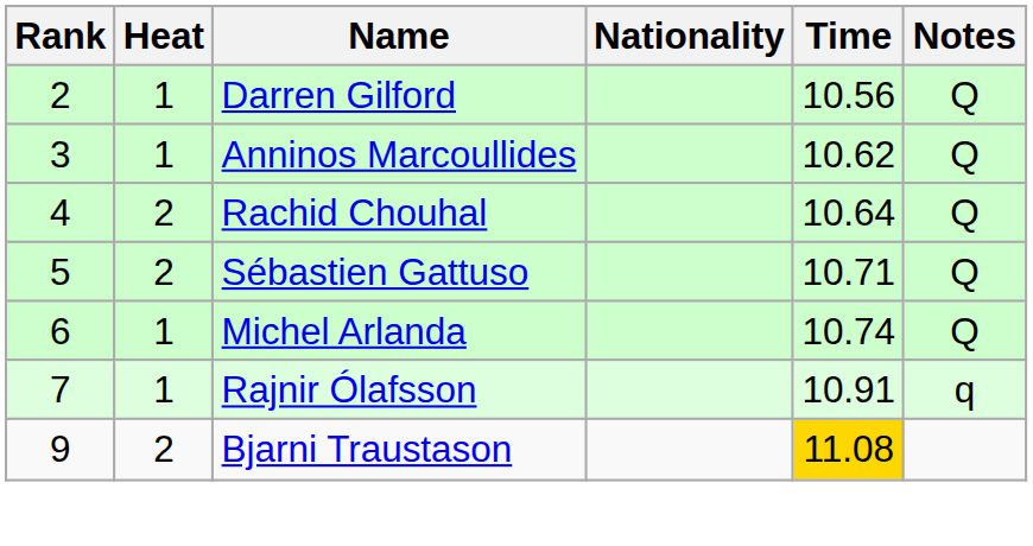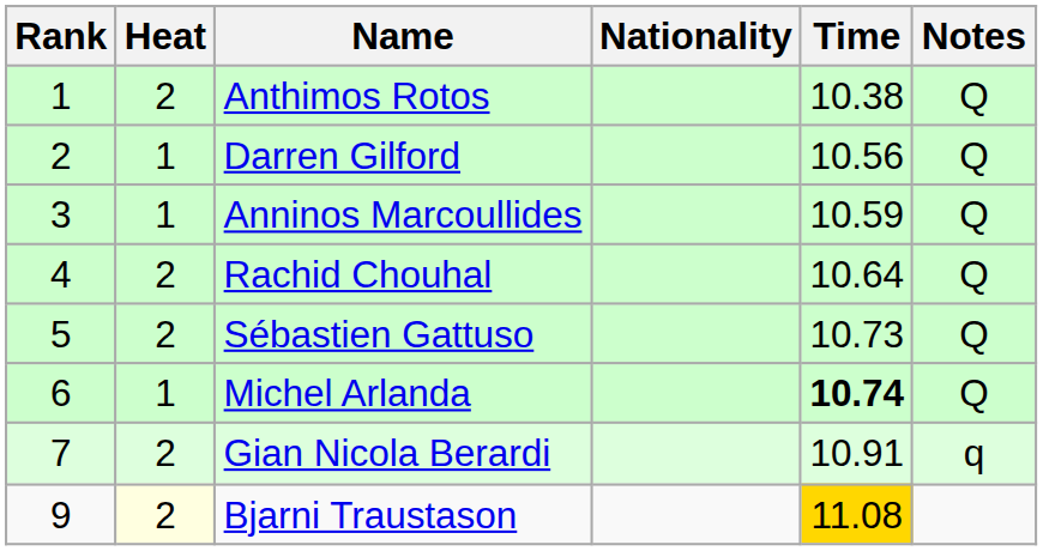 <table class="wikitable sortable" style="text-align:center; font-size:95%">
 <tr>
 <th>Rank</th>
 <th>Heat</th>
 <th>Name</th>
 <th>Nationality</th>
 <th>Time</th>
 <th>Notes</th>
+</tr>
+<tr bgcolor=ccffcc>
+<td>1</td>
+<td>2</td>
+<td align=left><a href='#'>Anthimos Rotos</a></td>
+<td align=left></td>
+<td>10.38</td>
+<td>Q</td>
 </tr>
 <tr bgcolor=ccffcc>
 <td>2</td>
 <td>1</td>
 <td align=left><a href='#'>Darren Gilford</a></td>
 <td align=left></td>
 <td>10.56</td>
 <td>Q</td>
 </tr>
 <tr bgcolor=ccffcc>
 <td>3</td>
 <td>1</td>
 <td align=left><a href='#'>Anninos Marcoullides</a></td>
 <td align=left></td>
-<td>10.62</td>
+<td>10.59</td>
 <td>Q</td>
 </tr>
 <tr bgcolor=ccffcc>
 <td>4</td>
 <td>2</td>
 <td align=left><a href='#'>Rachid Chouhal</a></td>
 <td align=left></td>
 <td>10.64</td>
 <td>Q</td>
 </tr>
 <tr bgcolor=ccffcc>
 <td>5</td>
 <td>2</td>
 <td align=left><a href='#'>Sébastien Gattuso</a></td>
 <td align=left></td>
-<td>10.71</td>
+<td>10.73</td>
 <td>Q</td>
 </tr>
 <tr bgcolor=ccffcc>
 <td>6</td>
 <td>1</td>
 <td align=left><a href='#'>Michel Arlanda</a></td>
 <td align=left></td>
-<td>10.74</td>
+<td><strong>10.74</strong></td>
 <td>Q</td>
 </tr>
 <tr bgcolor=ddffdd>
 <td>7</td>
-<td>1</td>
-<td align=left><a href='#'>Rajnir Ólafsson</a></td>
+<td>2</td>
+<td align=left><a href='#'>Gian Nicola Berardi</a></td>
 <td align=left></td>
 <td>10.91</td>
 <td>q</td>
 </tr>
 <tr>
 <td>9</td>
-<td>2</td>
+<td style="background: lightyellow;">2</td>
 <td align=left><a href='#'>Bjarni Traustason</a></td>
 <td align=left></td>
 <td style="background: gold;">11.08</td>
 <td></td>
 </tr>
 </table>
